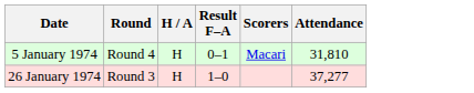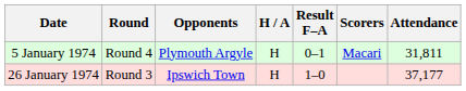 <table class="wikitable" style="text-align:center">
 <tr>
 <th>Date</th>
 <th>Round</th>
+<th>Opponents</th>
 <th>H / A</th>
 <th>Result<br>F–A</th>
 <th>Scorers</th>
 <th>Attendance</th>
 </tr>
 <tr bgcolor="#ddffdd">
 <td>5 January 1974</td>
 <td>Round 4</td>
+<td><a href='#'>Plymouth Argyle</a></td>
 <td>H</td>
 <td>0–1</td>
 <td><a href='#'>Macari</a></td>
-<td>31,810</td>
+<td>31,811</td>
 </tr>
 <tr bgcolor="#ffdddd">
 <td>26 January 1974</td>
 <td>Round 3</td>
+<td><a href='#'>Ipswich Town</a></td>
 <td>H</td>
 <td>1–0</td>
 <td></td>
-<td>37,277</td>
+<td>37,177</td>
 </tr>
 </table>
